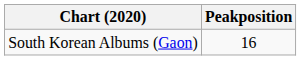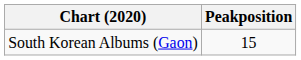 <table class="wikitable">
 <tr>
 <th>Chart (2020)</th>
 <th>Peakposition</th>
 </tr>
 <tr>
 <td>South Korean Albums (<a href='#'>Gaon</a>)</td>
-<td align="center">16</td>
+<td align="center">15</td>
 </tr>
 </table>
